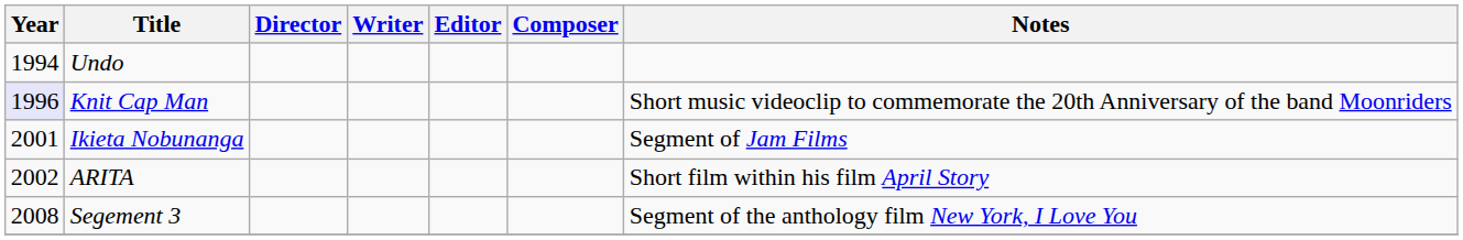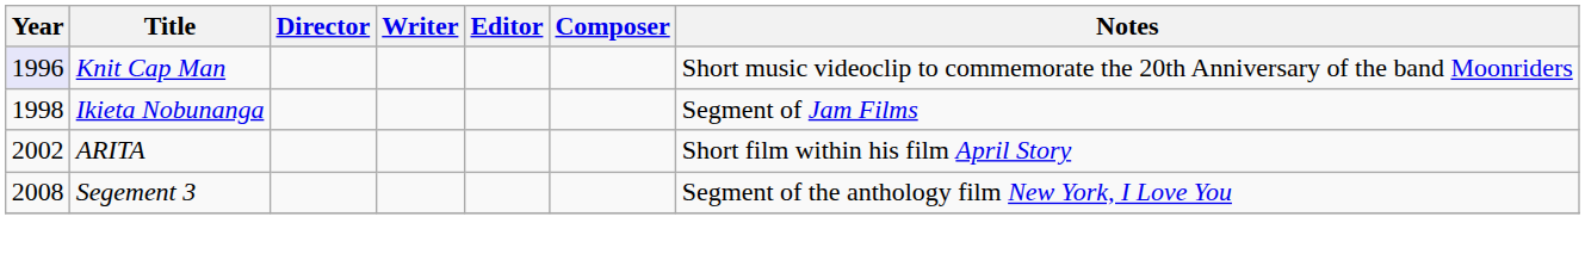 <table class="wikitable sortable">
 <tr>
 <th>Year</th>
 <th>Title</th>
 <th><a href='#'>Director</a></th>
 <th><a href='#'>Writer</a></th>
 <th><a href='#'>Editor</a></th>
 <th><a href='#'>Composer</a></th>
 <th>Notes</th>
 </tr>
 <tr>
-<td>1994</td>
-<td><em>Undo</em></td>
-<td></td>
-<td></td>
-<td></td>
-<td></td>
-<td></td>
-</tr>
-<tr>
 <td style="background: lavender;">1996</td>
 <td><em><a href='#'>Knit Cap Man</a></em></td>
 <td></td>
 <td></td>
 <td></td>
 <td></td>
 <td>Short music videoclip to commemorate the 20th Anniversary of the band <a href='#'>Moonriders</a></td>
 </tr>
 <tr>
-<td>2001</td>
+<td>1998</td>
 <td><em><a href='#'>Ikieta Nobunanga</a></em></td>
 <td></td>
 <td></td>
 <td></td>
 <td></td>
 <td>Segment of <em><a href='#'>Jam Films</a></em></td>
 </tr>
 <tr>
 <td>2002</td>
 <td><em>ARITA</em></td>
 <td></td>
 <td></td>
 <td></td>
 <td></td>
 <td>Short film within his film <em><a href='#'>April Story</a></em></td>
 </tr>
 <tr>
 <td>2008</td>
 <td><em>Segement 3</em></td>
 <td></td>
 <td></td>
 <td></td>
 <td></td>
 <td>Segment of the anthology film <em><a href='#'>New York, I Love You</a></em></td>
 </tr>
 <tr>
 </tr>
 </table>
